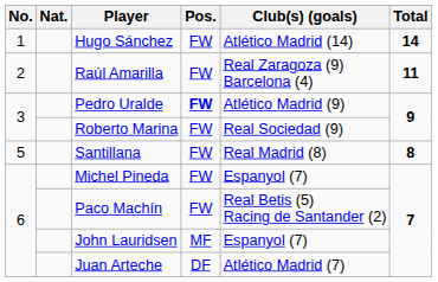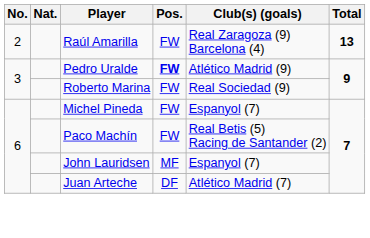 <table class="wikitable sortable" style=text-align:center;>
 <tr>
 <th>No.</th>
 <th>Nat.</th>
 <th>Player</th>
 <th>Pos.</th>
 <th>Club(s) (goals)</th>
 <th>Total</th>
 </tr>
 <tr>
-<td>1</td>
-<td></td>
-<td align="left"><a href='#'>Hugo Sánchez</a></td>
-<td><a href='#'>FW</a></td>
-<td align="left"><a href='#'>Atlético Madrid</a> (14)</td>
-<td><strong>14</strong></td>
-</tr>
-<tr>
 <td>2</td>
 <td></td>
 <td align="left"><a href='#'>Raúl Amarilla</a></td>
 <td><a href='#'>FW</a></td>
 <td align="left"><a href='#'>Real Zaragoza</a> (9)<br><a href='#'>Barcelona</a> (4)</td>
-<td><strong>11</strong></td>
+<td><strong>13</strong></td>
 </tr>
 <tr>
 <td rowspan="2">3</td>
 <td></td>
 <td align="left"><a href='#'>Pedro Uralde</a></td>
 <td><strong><a href='#'>FW</a></strong></td>
 <td align="left"><a href='#'>Atlético Madrid</a> (9)</td>
 <td rowspan="2"><strong>9</strong></td>
 </tr>
 <tr>
 <td></td>
 <td align="left"><a href='#'>Roberto Marina</a></td>
 <td><a href='#'>FW</a></td>
 <td align="left"><a href='#'>Real Sociedad</a> (9)</td>
-</tr>
-<tr>
-<td>5</td>
-<td></td>
-<td align="left"><a href='#'>Santillana</a></td>
-<td><a href='#'>FW</a></td>
-<td align="left"><a href='#'>Real Madrid</a> (8)</td>
-<td><strong>8</strong></td>
 </tr>
 <tr>
 <td rowspan="4">6</td>
 <td></td>
 <td align="left"><a href='#'>Michel Pineda</a></td>
 <td><a href='#'>FW</a></td>
 <td align="left"><a href='#'>Espanyol</a> (7)</td>
 <td rowspan="4"><strong>7</strong></td>
 </tr>
 <tr>
 <td></td>
 <td align="left"><a href='#'>Paco Machín</a></td>
 <td><a href='#'>FW</a></td>
 <td align="left"><a href='#'>Real Betis</a> (5) <br><a href='#'>Racing de Santander</a> (2)</td>
 </tr>
 <tr>
 <td></td>
 <td align="left"><a href='#'>John Lauridsen</a></td>
 <td><a href='#'>MF</a></td>
 <td align="left"><a href='#'>Espanyol</a> (7)</td>
 </tr>
 <tr>
 <td></td>
 <td align="left"><a href='#'>Juan Arteche</a></td>
 <td><a href='#'>DF</a></td>
 <td align="left"><a href='#'>Atlético Madrid</a> (7)</td>
 </tr>
 </table>
